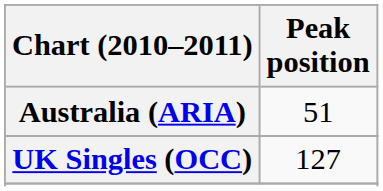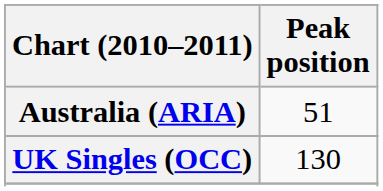 <table class="wikitable plainrowheaders sortable" style="text-align:center">
 <tr>
 <th scope="col">Chart (2010–2011)</th>
 <th scope="col">Peak<br>position</th>
 </tr>
 <tr>
 <th scope="row">Australia (<a href='#'>ARIA</a>)</th>
 <td>51</td>
 </tr>
 <tr>
 </tr>
 <tr>
 </tr>
 <tr>
 </tr>
 <tr>
 <th scope="row"><a href='#'>UK Singles</a> (<a href='#'>OCC</a>)</th>
-<td>127</td>
+<td>130</td>
 </tr>
 <tr>
 </tr>
 <tr>
 </tr>
 <tr>
 </tr>
 <tr>
 </tr>
 <tr>
 </tr>
 </table>
